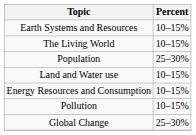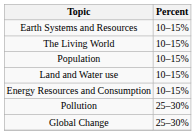 <table class="wikitable">
 <tr>
 <th align="center">Topic</th>
 <th align="center">Percent</th>
 </tr>
 <tr align="center">
 <td>Earth Systems and Resources</td>
 <td>10–15%</td>
 </tr>
 <tr align="center">
 <td>The Living World</td>
 <td>10–15%</td>
 </tr>
 <tr align="center">
 <td>Population</td>
-<td>25–30%</td>
+<td>10–15%</td>
 </tr>
 <tr align="center">
 <td>Land and Water use</td>
 <td>10–15%</td>
 </tr>
 <tr align="center">
 <td>Energy Resources and Consumption</td>
 <td>10–15%</td>
 </tr>
 <tr align="center">
 <td>Pollution</td>
-<td>10–15%</td>
+<td>25–30%</td>
 </tr>
 <tr align="center">
 <td>Global Change</td>
 <td>25–30%</td>
 </tr>
 <tr align="center">
 </tr>
 </table>
